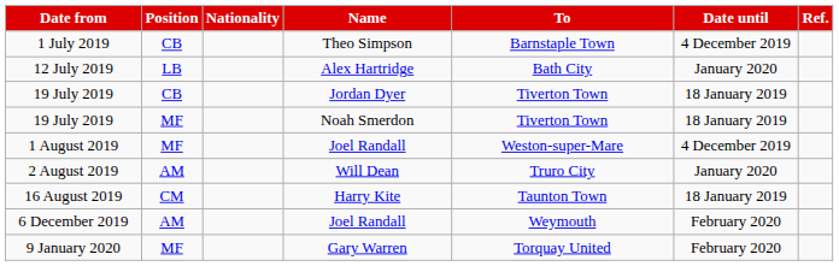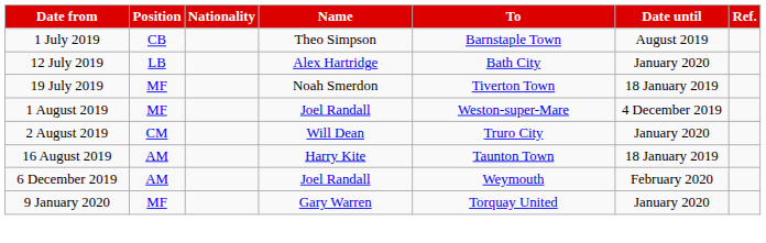 <table class="wikitable"  style="text-align:center; font-size:90%; ">
 <tr>
 <th style="background:#DD0000; color:#FFFFFF; width:120px;">Date from</th>
 <th style="background:#DD0000; color:#FFFFFF; width:50px;">Position</th>
 <th style="background:#DD0000; color:#FFFFFF; width:50px;">Nationality</th>
 <th style="background:#DD0000; color:#FFFFFF; width:150px;">Name</th>
 <th style="background:#DD0000; color:#FFFFFF; width:200px;">To</th>
 <th style="background:#DD0000; color:#FFFFFF; width:110px;">Date until</th>
 <th style="background:#DD0000; color:#FFFFFF; width:25px;">Ref.</th>
 </tr>
 <tr>
 <td>1 July 2019</td>
 <td><a href='#'>CB</a></td>
 <td></td>
 <td>Theo Simpson</td>
 <td><a href='#'>Barnstaple Town</a></td>
-<td>4 December 2019</td>
+<td>August 2019</td>
 <td></td>
 </tr>
 <tr>
 <td>12 July 2019</td>
 <td><a href='#'>LB</a></td>
 <td></td>
 <td><a href='#'>Alex Hartridge</a></td>
 <td><a href='#'>Bath City</a></td>
 <td>January 2020</td>
-<td></td>
-</tr>
-<tr>
-<td>19 July 2019</td>
-<td><a href='#'>CB</a></td>
-<td></td>
-<td><a href='#'>Jordan Dyer</a></td>
-<td><a href='#'>Tiverton Town</a></td>
-<td>18 January 2019</td>
 <td></td>
 </tr>
 <tr>
 <td>19 July 2019</td>
 <td><a href='#'>MF</a></td>
 <td></td>
 <td>Noah Smerdon</td>
 <td><a href='#'>Tiverton Town</a></td>
 <td>18 January 2019</td>
 <td></td>
 </tr>
 <tr>
 <td>1 August 2019</td>
 <td><a href='#'>MF</a></td>
 <td></td>
 <td><a href='#'>Joel Randall</a></td>
 <td><a href='#'>Weston-super-Mare</a></td>
 <td>4 December 2019</td>
 <td></td>
 </tr>
 <tr>
 <td>2 August 2019</td>
-<td><a href='#'>AM</a></td>
+<td><a href='#'>CM</a></td>
 <td></td>
 <td><a href='#'>Will Dean</a></td>
 <td><a href='#'>Truro City</a></td>
 <td>January 2020</td>
 <td></td>
 </tr>
 <tr>
 <td>16 August 2019</td>
-<td><a href='#'>CM</a></td>
+<td><a href='#'>AM</a></td>
 <td></td>
 <td><a href='#'>Harry Kite</a></td>
 <td><a href='#'>Taunton Town</a></td>
 <td>18 January 2019</td>
 <td></td>
 </tr>
 <tr>
 <td>6 December 2019</td>
 <td><a href='#'>AM</a></td>
 <td></td>
 <td><a href='#'>Joel Randall</a></td>
 <td><a href='#'>Weymouth</a></td>
 <td>February 2020</td>
 <td></td>
 </tr>
 <tr>
 <td>9 January 2020</td>
 <td><a href='#'>MF</a></td>
 <td></td>
 <td><a href='#'>Gary Warren</a></td>
 <td><a href='#'>Torquay United</a></td>
-<td>February 2020</td>
+<td>January 2020</td>
 <td></td>
 </tr>
 </table>
